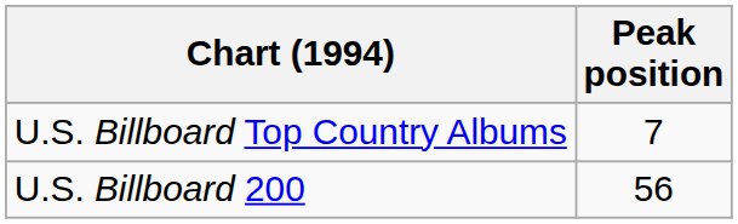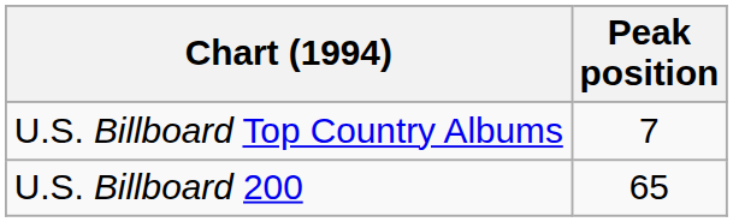 <table class="wikitable" style="text-align:center;">
 <tr>
 <th>Chart (1994)</th>
 <th>Peak<br>position</th>
 </tr>
 <tr>
 <td align="left">U.S. <em>Billboard</em> <a href='#'>Top Country Albums</a></td>
 <td>7</td>
 </tr>
 <tr>
 <td align="left">U.S. <em>Billboard</em> <a href='#'>200</a></td>
-<td>56</td>
+<td>65</td>
 </tr>
 </table>
